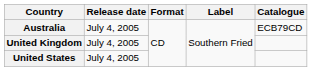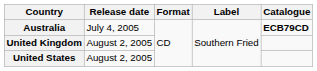 <table class="wikitable plainrowheaders">
 <tr>
 <th scope="col">Country</th>
 <th scope="col">Release date</th>
 <th scope="col">Format</th>
 <th scope="col">Label</th>
 <th scope="col">Catalogue</th>
 </tr>
 <tr>
 <th scope="row">Australia</th>
 <td>July 4, 2005</td>
 <td rowspan="3">CD</td>
 <td rowspan="3">Southern Fried</td>
-<td>ECB79CD</td>
+<td><strong>ECB79CD</strong></td>
 </tr>
 <tr>
 <th scope="row">United Kingdom</th>
-<td>July 4, 2005</td>
+<td>August 2, 2005</td>
 <td></td>
 </tr>
 <tr>
 <th scope="row">United States</th>
-<td>July 4, 2005</td>
+<td>August 2, 2005</td>
 <td></td>
 </tr>
 </table>
